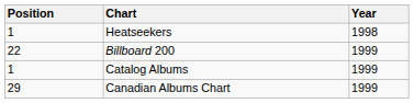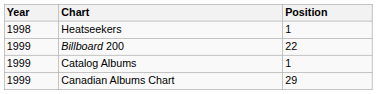 <table class="wikitable" style="width:550px;">
 <tr>
+<th style="text-align:left; vertical-align:top;">Year</th>
+<th style="text-align:left; vertical-align:top;">Chart</th>
 <th style="text-align:left; vertical-align:top;">Position</th>
-<th style="text-align:left; vertical-align:top;">Chart</th>
-<th style="text-align:left; vertical-align:top;">Year</th>
 </tr>
 <tr style="text-align:left; vertical-align:top;">
+<td>1998</td>
+<td>Heatseekers</td>
 <td>1</td>
-<td>Heatseekers</td>
-<td>1998</td>
 </tr>
 <tr style="text-align:left; vertical-align:top;">
+<td>1999</td>
+<td><em>Billboard</em> 200</td>
 <td>22</td>
-<td><em>Billboard</em> 200</td>
-<td>1999</td>
 </tr>
 <tr>
+<td style="text-align:left; vertical-align:top;">1999</td>
+<td style="text-align:left; vertical-align:top;">Catalog Albums</td>
 <td style="text-align:left; vertical-align:top;">1</td>
-<td style="text-align:left; vertical-align:top;">Catalog Albums</td>
-<td style="text-align:left; vertical-align:top;">1999</td>
 </tr>
 <tr>
+<td style="text-align:left; vertical-align:top;">1999</td>
+<td style="text-align:left; vertical-align:top;">Canadian Albums Chart</td>
 <td style="text-align:left; vertical-align:top;">29</td>
-<td style="text-align:left; vertical-align:top;">Canadian Albums Chart</td>
-<td style="text-align:left; vertical-align:top;">1999</td>
 </tr>
 </table>
